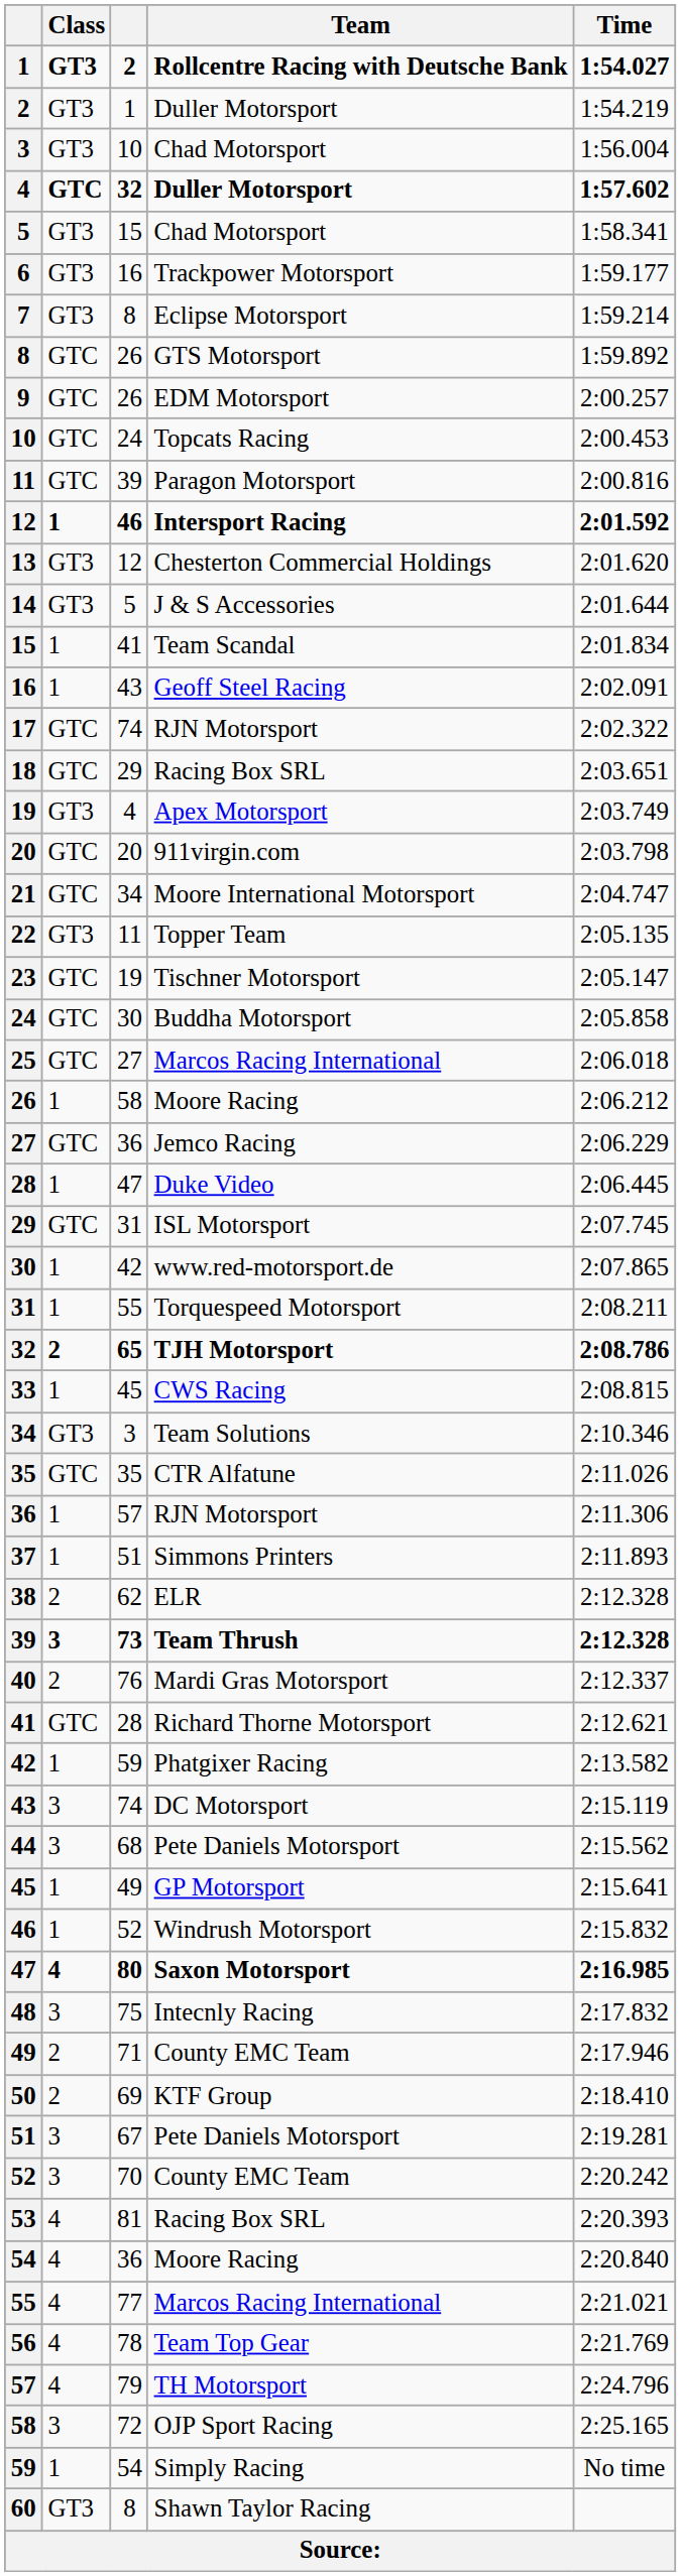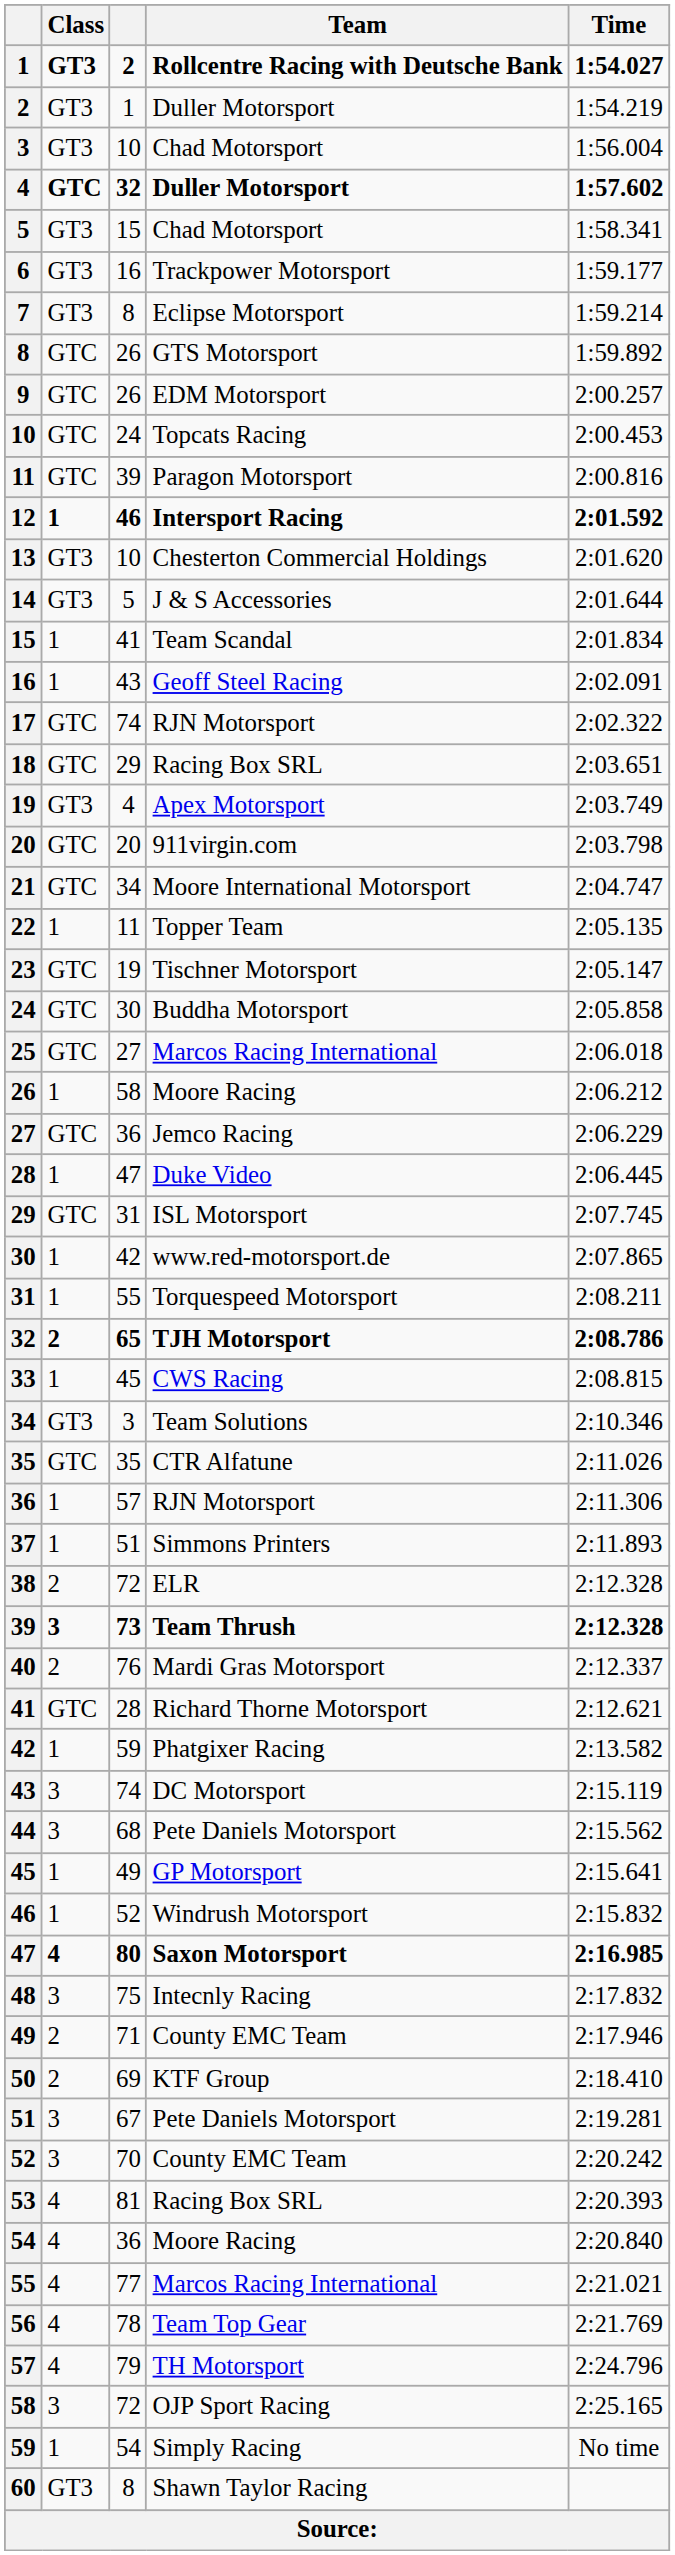 <table class="wikitable sortable" style="font-size: 85%;">
 <tr>
 <th scope="col"></th>
 <th scope="col">Class</th>
 <th scope="col"></th>
 <th scope="col">Team</th>
 <th scope="col">Time</th>
 </tr>
 <tr style="font-weight:bold">
 <th>1</th>
 <td>GT3</td>
 <td align="center">2</td>
 <td>Rollcentre Racing with Deutsche Bank</td>
 <td align="center">1:54.027</td>
 </tr>
 <tr>
 <th>2</th>
 <td>GT3</td>
 <td align="center">1</td>
 <td>Duller Motorsport</td>
 <td align="center">1:54.219</td>
 </tr>
 <tr>
 <th>3</th>
 <td>GT3</td>
 <td align="center">10</td>
 <td>Chad Motorsport</td>
 <td align="center">1:56.004</td>
 </tr>
 <tr style="font-weight:bold">
 <th>4</th>
 <td>GTC</td>
 <td align="center">32</td>
 <td>Duller Motorsport</td>
 <td align="center">1:57.602</td>
 </tr>
 <tr>
 <th>5</th>
 <td>GT3</td>
 <td align="center">15</td>
 <td>Chad Motorsport</td>
 <td align="center">1:58.341</td>
 </tr>
 <tr>
 <th>6</th>
 <td>GT3</td>
 <td align="center">16</td>
 <td>Trackpower Motorsport</td>
 <td align="center">1:59.177</td>
 </tr>
 <tr>
 <th>7</th>
 <td>GT3</td>
 <td align="center">8</td>
 <td>Eclipse Motorsport</td>
 <td align="center">1:59.214</td>
 </tr>
 <tr>
 <th>8</th>
 <td>GTC</td>
 <td align="center">26</td>
 <td>GTS Motorsport</td>
 <td align="center">1:59.892</td>
 </tr>
 <tr>
 <th>9</th>
 <td>GTC</td>
 <td align="center">26</td>
 <td>EDM Motorsport</td>
 <td align="center">2:00.257</td>
 </tr>
 <tr>
 <th>10</th>
 <td>GTC</td>
 <td align="center">24</td>
 <td>Topcats Racing</td>
 <td align="center">2:00.453</td>
 </tr>
 <tr>
 <th>11</th>
 <td>GTC</td>
 <td align="center">39</td>
 <td>Paragon Motorsport</td>
 <td align="center">2:00.816</td>
 </tr>
 <tr style="font-weight:bold">
 <th>12</th>
 <td>1</td>
 <td align="center">46</td>
 <td>Intersport Racing</td>
 <td align="center">2:01.592</td>
 </tr>
 <tr>
 <th>13</th>
 <td>GT3</td>
-<td align="center">12</td>
+<td align="center">10</td>
 <td>Chesterton Commercial Holdings</td>
 <td align="center">2:01.620</td>
 </tr>
 <tr>
 <th>14</th>
 <td>GT3</td>
 <td align="center">5</td>
 <td>J & S Accessories</td>
 <td align="center">2:01.644</td>
 </tr>
 <tr>
 <th>15</th>
 <td>1</td>
 <td align="center">41</td>
 <td>Team Scandal</td>
 <td align="center">2:01.834</td>
 </tr>
 <tr>
 <th>16</th>
 <td>1</td>
 <td align="center">43</td>
 <td><a href='#'>Geoff Steel Racing</a></td>
 <td align="center">2:02.091</td>
 </tr>
 <tr>
 <th>17</th>
 <td>GTC</td>
 <td align="center">74</td>
 <td>RJN Motorsport</td>
 <td align="center">2:02.322</td>
 </tr>
 <tr>
 <th>18</th>
 <td>GTC</td>
 <td align="center">29</td>
 <td>Racing Box SRL</td>
 <td align="center">2:03.651</td>
 </tr>
 <tr>
 <th>19</th>
 <td>GT3</td>
 <td align="center">4</td>
 <td><a href='#'>Apex Motorsport</a></td>
 <td align="center">2:03.749</td>
 </tr>
 <tr>
 <th>20</th>
 <td>GTC</td>
 <td align="center">20</td>
 <td>911virgin.com</td>
 <td align="center">2:03.798</td>
 </tr>
 <tr>
 <th>21</th>
 <td>GTC</td>
 <td align="center">34</td>
 <td>Moore International Motorsport</td>
 <td align="center">2:04.747</td>
 </tr>
 <tr>
 <th>22</th>
-<td>GT3</td>
+<td>1</td>
 <td align="center">11</td>
 <td>Topper Team</td>
 <td align="center">2:05.135</td>
 </tr>
 <tr>
 <th>23</th>
 <td>GTC</td>
 <td align="center">19</td>
 <td>Tischner Motorsport</td>
 <td align="center">2:05.147</td>
 </tr>
 <tr>
 <th>24</th>
 <td>GTC</td>
 <td align="center">30</td>
 <td>Buddha Motorsport</td>
 <td align="center">2:05.858</td>
 </tr>
 <tr>
 <th>25</th>
 <td>GTC</td>
 <td align="center">27</td>
 <td><a href='#'>Marcos Racing International</a></td>
 <td align="center">2:06.018</td>
 </tr>
 <tr>
 <th>26</th>
 <td>1</td>
 <td align="center">58</td>
 <td>Moore Racing</td>
 <td align="center">2:06.212</td>
 </tr>
 <tr>
 <th>27</th>
 <td>GTC</td>
 <td align="center">36</td>
 <td>Jemco Racing</td>
 <td align="center">2:06.229</td>
 </tr>
 <tr>
 <th>28</th>
 <td>1</td>
 <td align="center">47</td>
 <td><a href='#'>Duke Video</a></td>
 <td align="center">2:06.445</td>
 </tr>
 <tr>
 <th>29</th>
 <td>GTC</td>
 <td align="center">31</td>
 <td>ISL Motorsport</td>
 <td align="center">2:07.745</td>
 </tr>
 <tr>
 <th>30</th>
 <td>1</td>
 <td align="center">42</td>
 <td>www.red-motorsport.de</td>
 <td align="center">2:07.865</td>
 </tr>
 <tr>
 <th>31</th>
 <td>1</td>
 <td align="center">55</td>
 <td>Torquespeed Motorsport</td>
 <td align="center">2:08.211</td>
 </tr>
 <tr style="font-weight:bold">
 <th>32</th>
 <td>2</td>
 <td align="center">65</td>
 <td>TJH Motorsport</td>
 <td align="center">2:08.786</td>
 </tr>
 <tr>
 <th>33</th>
 <td>1</td>
 <td align="center">45</td>
 <td><a href='#'>CWS Racing</a></td>
 <td align="center">2:08.815</td>
 </tr>
 <tr>
 <th>34</th>
 <td>GT3</td>
 <td align="center">3</td>
 <td>Team Solutions</td>
 <td align="center">2:10.346</td>
 </tr>
 <tr>
 <th>35</th>
 <td>GTC</td>
 <td align="center">35</td>
 <td>CTR Alfatune</td>
 <td align="center">2:11.026</td>
 </tr>
 <tr>
 <th>36</th>
 <td>1</td>
 <td align="center">57</td>
 <td>RJN Motorsport</td>
 <td align="center">2:11.306</td>
 </tr>
 <tr>
 <th>37</th>
 <td>1</td>
 <td align="center">51</td>
 <td>Simmons Printers</td>
 <td align="center">2:11.893</td>
 </tr>
 <tr>
 <th>38</th>
 <td>2</td>
-<td align="center">62</td>
+<td align="center">72</td>
 <td>ELR</td>
 <td align="center">2:12.328</td>
 </tr>
 <tr style="font-weight:bold">
 <th>39</th>
 <td>3</td>
 <td align="center">73</td>
 <td>Team Thrush</td>
 <td align="center">2:12.328</td>
 </tr>
 <tr>
 <th>40</th>
 <td>2</td>
 <td align="center">76</td>
 <td>Mardi Gras Motorsport</td>
 <td align="center">2:12.337</td>
 </tr>
 <tr>
 <th>41</th>
 <td>GTC</td>
 <td align="center">28</td>
 <td>Richard Thorne Motorsport</td>
 <td align="center">2:12.621</td>
 </tr>
 <tr>
 <th>42</th>
 <td>1</td>
 <td align="center">59</td>
 <td>Phatgixer Racing</td>
 <td align="center">2:13.582</td>
 </tr>
 <tr>
 <th>43</th>
 <td>3</td>
 <td align="center">74</td>
 <td>DC Motorsport</td>
 <td align="center">2:15.119</td>
 </tr>
 <tr>
 <th>44</th>
 <td>3</td>
 <td align="center">68</td>
 <td>Pete Daniels Motorsport</td>
 <td align="center">2:15.562</td>
 </tr>
 <tr>
 <th>45</th>
 <td>1</td>
 <td align="center">49</td>
 <td><a href='#'>GP Motorsport</a></td>
 <td align="center">2:15.641</td>
 </tr>
 <tr>
 <th>46</th>
 <td>1</td>
 <td align="center">52</td>
 <td>Windrush Motorsport</td>
 <td align="center">2:15.832</td>
 </tr>
 <tr style="font-weight:bold">
 <th>47</th>
 <td>4</td>
 <td align="center">80</td>
 <td>Saxon Motorsport</td>
 <td align="center">2:16.985</td>
 </tr>
 <tr>
 <th>48</th>
 <td>3</td>
 <td align="center">75</td>
 <td>Intecnly Racing</td>
 <td align="center">2:17.832</td>
 </tr>
 <tr>
 <th>49</th>
 <td>2</td>
 <td align="center">71</td>
 <td>County EMC Team</td>
 <td align="center">2:17.946</td>
 </tr>
 <tr>
 <th>50</th>
 <td>2</td>
 <td align="center">69</td>
 <td>KTF Group</td>
 <td align="center">2:18.410</td>
 </tr>
 <tr>
 <th>51</th>
 <td>3</td>
 <td align="center">67</td>
 <td>Pete Daniels Motorsport</td>
 <td align="center">2:19.281</td>
 </tr>
 <tr>
 <th>52</th>
 <td>3</td>
 <td align="center">70</td>
 <td>County EMC Team</td>
 <td align="center">2:20.242</td>
 </tr>
 <tr>
 <th>53</th>
 <td>4</td>
 <td align="center">81</td>
 <td>Racing Box SRL</td>
 <td align="center">2:20.393</td>
 </tr>
 <tr>
 <th>54</th>
 <td>4</td>
 <td align="center">36</td>
 <td>Moore Racing</td>
 <td align="center">2:20.840</td>
 </tr>
 <tr>
 <th>55</th>
 <td>4</td>
 <td align="center">77</td>
 <td><a href='#'>Marcos Racing International</a></td>
 <td align="center">2:21.021</td>
 </tr>
 <tr>
 <th>56</th>
 <td>4</td>
 <td align="center">78</td>
 <td><a href='#'>Team Top Gear</a></td>
 <td align="center">2:21.769</td>
 </tr>
 <tr>
 <th>57</th>
 <td>4</td>
 <td align="center">79</td>
 <td><a href='#'>TH Motorsport</a></td>
 <td align="center">2:24.796</td>
 </tr>
 <tr>
 <th>58</th>
 <td>3</td>
 <td align="center">72</td>
 <td>OJP Sport Racing</td>
 <td align="center">2:25.165</td>
 </tr>
 <tr>
 <th>59</th>
 <td>1</td>
 <td align="center">54</td>
 <td>Simply Racing</td>
 <td align="center">No time</td>
 </tr>
 <tr>
 <th>60</th>
 <td>GT3</td>
 <td align="center">8</td>
 <td>Shawn Taylor Racing</td>
 <td align="center"></td>
 </tr>
 <tr>
 <th colspan=5>Source:</th>
 </tr>
 </table>
